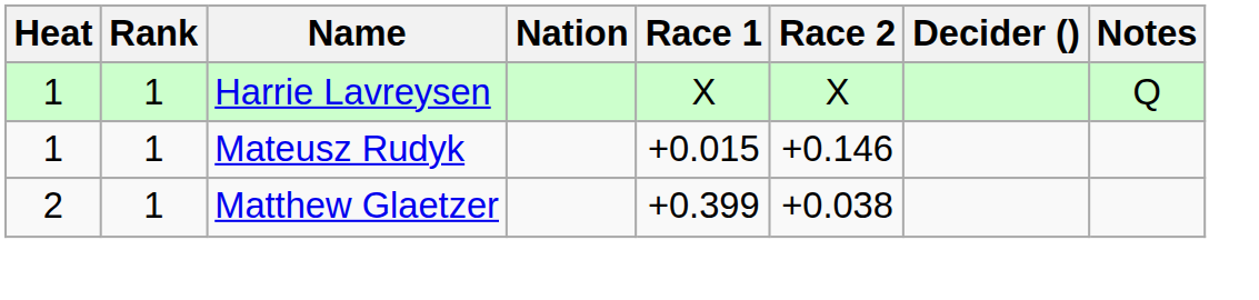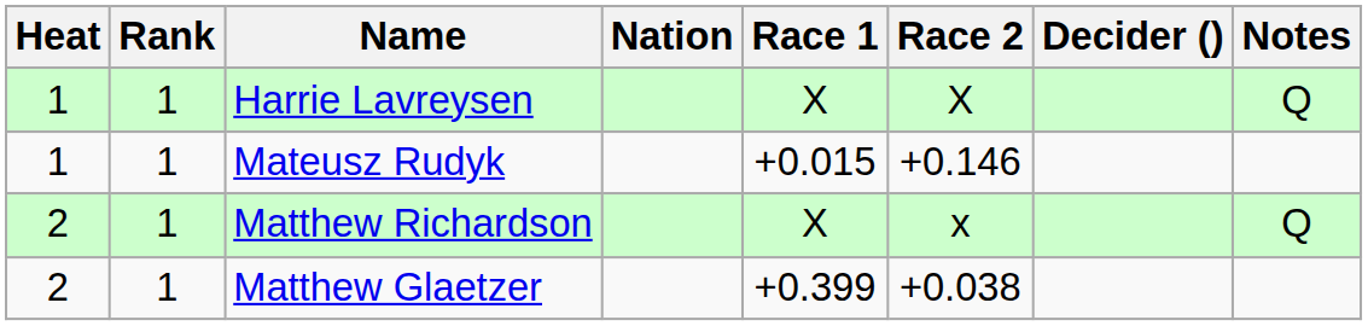 <table class="wikitable sortable" style="text-align:center">
 <tr>
 <th>Heat</th>
 <th>Rank</th>
 <th>Name</th>
 <th>Nation</th>
 <th>Race 1</th>
 <th>Race 2</th>
 <th>Decider ()</th>
 <th>Notes</th>
 </tr>
 <tr bgcolor=ccffcc>
 <td>1</td>
 <td>1</td>
 <td align=left><a href='#'>Harrie Lavreysen</a></td>
 <td align=left></td>
 <td>X</td>
 <td>X</td>
 <td></td>
 <td>Q</td>
 </tr>
 <tr>
 <td>1</td>
 <td>1</td>
 <td align=left><a href='#'>Mateusz Rudyk</a></td>
 <td align=left></td>
 <td>+0.015</td>
 <td>+0.146</td>
 <td></td>
 <td></td>
 </tr>
+<tr bgcolor=ccffcc>
+<td>2</td>
+<td>1</td>
+<td align=left><a href='#'>Matthew Richardson</a></td>
+<td align=left></td>
+<td>X</td>
+<td>x</td>
+<td></td>
+<td>Q</td>
+</tr>
 <tr>
 <td>2</td>
 <td>1</td>
 <td align=left><a href='#'>Matthew Glaetzer</a></td>
 <td align=left></td>
 <td>+0.399</td>
 <td>+0.038</td>
 <td></td>
 <td></td>
 </tr>
 </table>
